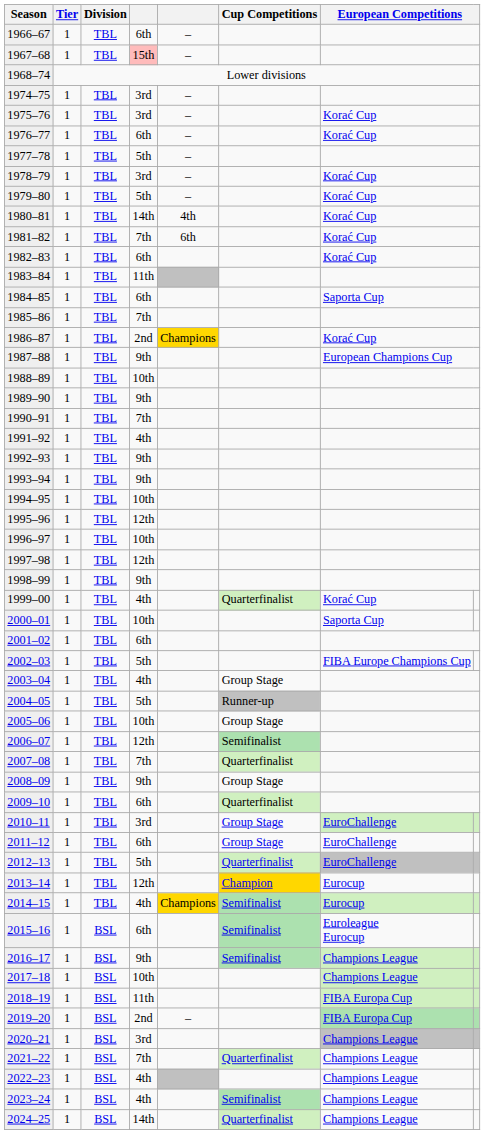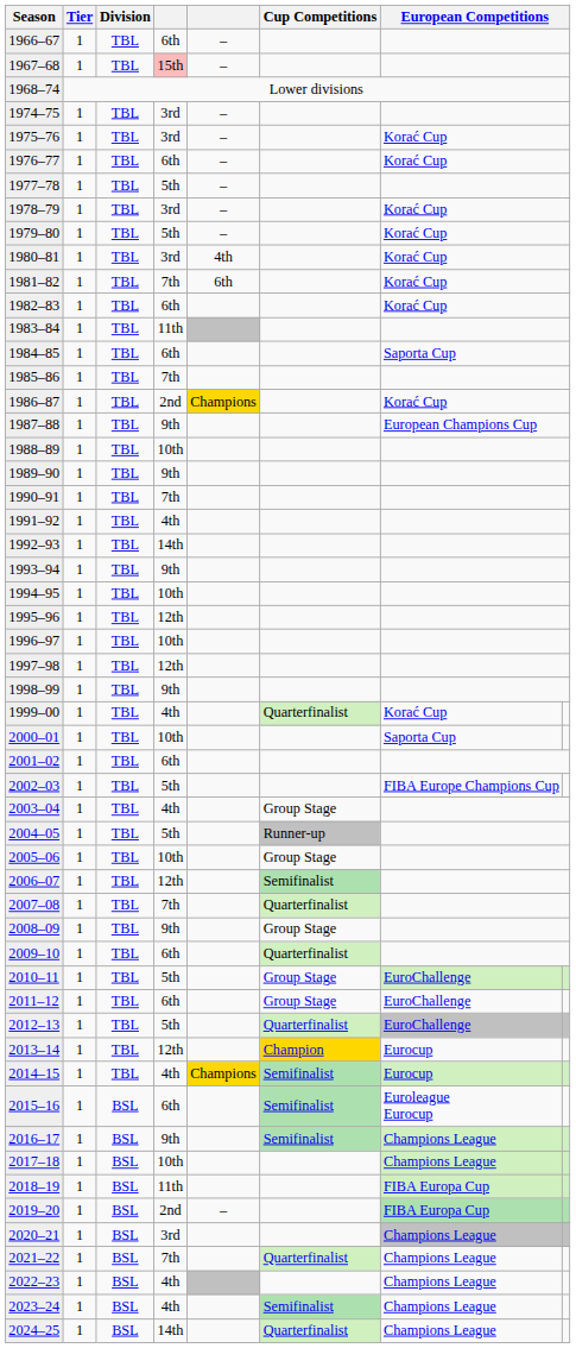 <table class="wikitable" style="font-size:85%">
 <tr>
 <th>Season</th>
 <th><a href='#'>Tier</a></th>
 <th>Division</th>
 <th></th>
 <th></th>
 <th>Cup Competitions</th>
 <th colspan=2><a href='#'>European Competitions</a></th>
 </tr>
 <tr>
 <td style="background:#efefef;">1966–67</td>
 <td align="center">1</td>
 <td align="center"><a href='#'>TBL</a></td>
 <td align="center">6th</td>
 <td align="center">–</td>
 <td></td>
 <td colspan=2></td>
 </tr>
 <tr>
 <td style="background:#efefef;">1967–68</td>
 <td align="center">1</td>
 <td align="center"><a href='#'>TBL</a></td>
 <td align="center" bgcolor=#FFBBBB>15th</td>
 <td align="center">–</td>
 <td></td>
 </tr>
 <tr>
 <td style="background:#efefef;">1968–74</td>
 <td colspan=7 align="center">Lower divisions</td>
 </tr>
 <tr>
 <td style="background:#efefef;">1974–75</td>
 <td align="center">1</td>
 <td align="center"><a href='#'>TBL</a></td>
 <td align="center">3rd</td>
 <td align="center">–</td>
 <td></td>
 <td colspan=2></td>
 </tr>
 <tr>
 <td style="background:#efefef;">1975–76</td>
 <td align="center">1</td>
 <td align="center"><a href='#'>TBL</a></td>
 <td align="center">3rd</td>
 <td align="center">–</td>
 <td></td>
 <td colspan=2><a href='#'>Korać Cup</a></td>
 </tr>
 <tr>
 <td style="background:#efefef;">1976–77</td>
 <td align="center">1</td>
 <td align="center"><a href='#'>TBL</a></td>
 <td align="center">6th</td>
 <td align="center">–</td>
 <td></td>
 <td colspan=2><a href='#'>Korać Cup</a></td>
 </tr>
 <tr>
 <td style="background:#efefef;">1977–78</td>
 <td align="center">1</td>
 <td align="center"><a href='#'>TBL</a></td>
 <td align="center">5th</td>
 <td align="center">–</td>
 <td></td>
 <td colspan=2></td>
 </tr>
 <tr>
 <td style="background:#efefef;">1978–79</td>
 <td align="center">1</td>
 <td align="center"><a href='#'>TBL</a></td>
 <td align="center">3rd</td>
 <td align="center">–</td>
 <td></td>
 <td colspan=2><a href='#'>Korać Cup</a></td>
 </tr>
 <tr>
 <td style="background:#efefef;">1979–80</td>
 <td align="center">1</td>
 <td align="center"><a href='#'>TBL</a></td>
 <td align="center">5th</td>
 <td align="center">–</td>
 <td></td>
 <td colspan=2><a href='#'>Korać Cup</a></td>
 </tr>
 <tr>
 <td style="background:#efefef;">1980–81</td>
 <td align="center">1</td>
 <td align="center"><a href='#'>TBL</a></td>
-<td align="center">14th</td>
+<td align="center">3rd</td>
 <td align="center">4th</td>
 <td></td>
 <td colspan=2><a href='#'>Korać Cup</a></td>
 </tr>
 <tr>
 <td style="background:#efefef;">1981–82</td>
 <td align="center">1</td>
 <td align="center"><a href='#'>TBL</a></td>
 <td align="center">7th</td>
 <td align="center">6th</td>
 <td></td>
 <td colspan=2><a href='#'>Korać Cup</a></td>
 </tr>
 <tr>
 <td style="background:#efefef;">1982–83</td>
 <td align="center">1</td>
 <td align="center"><a href='#'>TBL</a></td>
 <td align="center">6th</td>
 <td align="center"></td>
 <td></td>
 <td colspan=2><a href='#'>Korać Cup</a></td>
 </tr>
 <tr>
 <td style="background:#efefef;">1983–84</td>
 <td align="center">1</td>
 <td align="center"><a href='#'>TBL</a></td>
 <td align="center">11th</td>
 <td align="center" bgcolor=silver></td>
 <td></td>
 <td colspan=2></td>
 </tr>
 <tr>
 <td style="background:#efefef;">1984–85</td>
 <td align="center">1</td>
 <td align="center"><a href='#'>TBL</a></td>
 <td align="center">6th</td>
 <td align="center"></td>
 <td></td>
 <td colspan=2><a href='#'>Saporta Cup</a></td>
 </tr>
 <tr>
 <td style="background:#efefef;">1985–86</td>
 <td align="center">1</td>
 <td align="center"><a href='#'>TBL</a></td>
 <td align="center">7th</td>
 <td align="center"></td>
 <td></td>
 <td colspan=2></td>
 </tr>
 <tr>
 <td style="background:#efefef;">1986–87</td>
 <td align="center">1</td>
 <td align="center"><a href='#'>TBL</a></td>
 <td align="center">2nd</td>
 <td align="center" bgcolor=gold>Champions</td>
 <td></td>
 <td colspan=2><a href='#'>Korać Cup</a></td>
 </tr>
 <tr>
 <td style="background:#efefef;">1987–88</td>
 <td align="center">1</td>
 <td align="center"><a href='#'>TBL</a></td>
 <td align="center">9th</td>
 <td align="center"></td>
 <td></td>
 <td colspan=2><a href='#'>European Champions Cup</a></td>
 </tr>
 <tr>
 <td style="background:#efefef;">1988–89</td>
 <td align="center">1</td>
 <td align="center"><a href='#'>TBL</a></td>
 <td align="center">10th</td>
 <td align="center"></td>
 <td></td>
 <td colspan=2></td>
 </tr>
 <tr>
 <td style="background:#efefef;">1989–90</td>
 <td align="center">1</td>
 <td align="center"><a href='#'>TBL</a></td>
 <td align="center">9th</td>
 <td align="center"></td>
 <td></td>
 <td colspan=2></td>
 </tr>
 <tr>
 <td style="background:#efefef;">1990–91</td>
 <td align="center">1</td>
 <td align="center"><a href='#'>TBL</a></td>
 <td align="center">7th</td>
 <td align="center"></td>
 <td></td>
 <td colspan=2></td>
 </tr>
 <tr>
 <td style="background:#efefef;">1991–92</td>
 <td align="center">1</td>
 <td align="center"><a href='#'>TBL</a></td>
 <td align="center">4th</td>
 <td align="center"></td>
 <td></td>
 <td colspan=2></td>
 </tr>
 <tr>
 <td style="background:#efefef;">1992–93</td>
 <td align="center">1</td>
 <td align="center"><a href='#'>TBL</a></td>
-<td align="center">9th</td>
+<td align="center">14th</td>
 <td align="center"></td>
 <td></td>
 <td colspan=2></td>
 </tr>
 <tr>
 <td style="background:#efefef;">1993–94</td>
 <td align="center">1</td>
 <td align="center"><a href='#'>TBL</a></td>
 <td align="center">9th</td>
 <td align="center"></td>
 <td></td>
 <td colspan=2></td>
 </tr>
 <tr>
 <td style="background:#efefef;">1994–95</td>
 <td align="center">1</td>
 <td align="center"><a href='#'>TBL</a></td>
 <td align="center">10th</td>
 <td align="center"></td>
 <td></td>
 <td colspan=2></td>
 </tr>
 <tr>
 <td style="background:#efefef;">1995–96</td>
 <td align="center">1</td>
 <td align="center"><a href='#'>TBL</a></td>
 <td align="center">12th</td>
 <td align="center"></td>
 <td></td>
 <td colspan=2></td>
 </tr>
 <tr>
 <td style="background:#efefef;">1996–97</td>
 <td align="center">1</td>
 <td align="center"><a href='#'>TBL</a></td>
 <td align="center">10th</td>
 <td align="center"></td>
 <td></td>
 <td colspan=2></td>
 </tr>
 <tr>
 <td style="background:#efefef;">1997–98</td>
 <td align="center">1</td>
 <td align="center"><a href='#'>TBL</a></td>
 <td align="center">12th</td>
 <td align="center"></td>
 <td></td>
 <td colspan=2></td>
 </tr>
 <tr>
 <td style="background:#efefef;">1998–99</td>
 <td align="center">1</td>
 <td align="center"><a href='#'>TBL</a></td>
 <td align="center">9th</td>
 <td align="center"></td>
 <td></td>
 <td colspan=2></td>
 </tr>
 <tr>
 <td style="background:#efefef;">1999–00</td>
 <td align="center">1</td>
 <td align="center"><a href='#'>TBL</a></td>
 <td align="center">4th</td>
 <td align="center"></td>
 <td style="background:#D0F0C0">Quarterfinalist</td>
 <td><a href='#'>Korać Cup</a></td>
 <td align=center></td>
 </tr>
 <tr>
 <td style="background:#efefef;"><a href='#'>2000–01</a></td>
 <td align="center">1</td>
 <td align="center"><a href='#'>TBL</a></td>
 <td align="center">10th</td>
 <td align="center"></td>
 <td></td>
 <td><a href='#'>Saporta Cup</a></td>
 <td align=center></td>
 </tr>
 <tr>
 <td style="background:#efefef;"><a href='#'>2001–02</a></td>
 <td align="center">1</td>
 <td align="center"><a href='#'>TBL</a></td>
 <td align="center">6th</td>
 <td align="center"></td>
 <td></td>
 <td colspan=2></td>
 </tr>
 <tr>
 <td style="background:#efefef;"><a href='#'>2002–03</a></td>
 <td align="center">1</td>
 <td align="center"><a href='#'>TBL</a></td>
 <td align="center">5th</td>
 <td align="center"></td>
 <td></td>
 <td><a href='#'>FIBA Europe Champions Cup</a></td>
 <td align=center></td>
 </tr>
 <tr>
 <td style="background:#efefef;"><a href='#'>2003–04</a></td>
 <td align="center">1</td>
 <td align="center"><a href='#'>TBL</a></td>
 <td align="center">4th</td>
 <td align="center"></td>
 <td>Group Stage</td>
 <td colspan=2></td>
 </tr>
 <tr>
 <td style="background:#efefef;"><a href='#'>2004–05</a></td>
 <td align="center">1</td>
 <td align="center"><a href='#'>TBL</a></td>
 <td align="center">5th</td>
 <td align="center"></td>
 <td style="background:silver">Runner-up</td>
 <td colspan=2></td>
 </tr>
 <tr>
 <td style="background:#efefef;"><a href='#'>2005–06</a></td>
 <td align="center">1</td>
 <td align="center"><a href='#'>TBL</a></td>
 <td align="center">10th</td>
 <td align="center"></td>
 <td>Group Stage</td>
 <td colspan=2></td>
 </tr>
 <tr>
 <td style="background:#efefef;"><a href='#'>2006–07</a></td>
 <td align="center">1</td>
 <td align="center"><a href='#'>TBL</a></td>
 <td align="center">12th</td>
 <td align="center"></td>
 <td style="background:#ACE1AF">Semifinalist</td>
 <td colspan=2></td>
 </tr>
 <tr>
 <td style="background:#efefef;"><a href='#'>2007–08</a></td>
 <td align="center">1</td>
 <td align="center"><a href='#'>TBL</a></td>
 <td align="center">7th</td>
 <td align="center"></td>
 <td style="background:#D0F0C0">Quarterfinalist</td>
 <td colspan=2></td>
 </tr>
 <tr>
 <td style="background:#efefef;"><a href='#'>2008–09</a></td>
 <td align="center">1</td>
 <td align="center"><a href='#'>TBL</a></td>
 <td align="center">9th</td>
 <td align="center"></td>
 <td>Group Stage</td>
 <td colspan=2></td>
 </tr>
 <tr>
 <td style="background:#efefef;"><a href='#'>2009–10</a></td>
 <td align="center">1</td>
 <td align="center"><a href='#'>TBL</a></td>
 <td align="center">6th</td>
 <td align="center"></td>
 <td style="background:#D0F0C0">Quarterfinalist</td>
 <td colspan=2></td>
 </tr>
 <tr>
 <td style="background:#efefef;"><a href='#'>2010–11</a></td>
 <td align="center">1</td>
 <td align="center"><a href='#'>TBL</a></td>
-<td align="center">3rd</td>
+<td align="center">5th</td>
 <td align="center"></td>
 <td><a href='#'>Group Stage</a></td>
 <td style="background:#D0F0C0"><a href='#'>EuroChallenge</a></td>
 <td style="background:#D0F0C0" align=center></td>
 </tr>
 <tr>
 <td style="background:#efefef;"><a href='#'>2011–12</a></td>
 <td align="center">1</td>
 <td align="center"><a href='#'>TBL</a></td>
 <td align="center">6th</td>
 <td align="center"></td>
 <td><a href='#'>Group Stage</a></td>
 <td><a href='#'>EuroChallenge</a></td>
 <td></td>
 </tr>
 <tr>
 <td style="background:#efefef;"><a href='#'>2012–13</a></td>
 <td align="center">1</td>
 <td align="center"><a href='#'>TBL</a></td>
 <td align="center">5th</td>
 <td align="center"></td>
 <td style="background:#D0F0C0"><a href='#'>Quarterfinalist</a></td>
 <td style="background:silver"><a href='#'>EuroChallenge</a></td>
 <td bgcolor=silver align=center></td>
 </tr>
 <tr>
 <td style="background:#efefef;"><a href='#'>2013–14</a></td>
 <td align="center">1</td>
 <td align="center"><a href='#'>TBL</a></td>
 <td align="center">12th</td>
 <td align="center"></td>
 <td style="background:gold"><a href='#'>Champion</a></td>
 <td><a href='#'>Eurocup</a></td>
 <td></td>
 </tr>
 <tr>
 <td style="background:#efefef;"><a href='#'>2014–15</a></td>
 <td align="center">1</td>
 <td align="center"><a href='#'>TBL</a></td>
 <td align="center">4th</td>
 <td align="center" bgcolor=gold>Champions</td>
 <td style="background:#ACE1AF"><a href='#'>Semifinalist</a></td>
 <td style="background:#D0F0C0"><a href='#'>Eurocup</a></td>
 <td style="background:#D0F0C0" align=center></td>
 </tr>
 <tr>
 <td style="background:#efefef;"><a href='#'>2015–16</a></td>
 <td align="center">1</td>
 <td align="center"><a href='#'>BSL</a></td>
 <td align="center">6th</td>
 <td align="center"></td>
 <td style="background:#ACE1AF"><a href='#'>Semifinalist</a></td>
 <td><a href='#'>Euroleague</a> <br> <a href='#'>Eurocup</a></td>
 <td align=center> <br> </td>
 </tr>
 <tr>
 <td style="background:#efefef;"><a href='#'>2016–17</a></td>
 <td align="center">1</td>
 <td align="center"><a href='#'>BSL</a></td>
 <td align="center">9th</td>
 <td align="center"></td>
 <td style="background:#ACE1AF"><a href='#'>Semifinalist</a></td>
 <td style="background:#D0F0C0"><a href='#'>Champions League</a></td>
 <td style="background:#D0F0C0" align=center></td>
 </tr>
 <tr>
 <td style="background:#efefef;"><a href='#'>2017–18</a></td>
 <td align="center">1</td>
 <td align="center"><a href='#'>BSL</a></td>
 <td align="center">10th</td>
 <td align="center"></td>
 <td></td>
 <td style="background:#D0F0C0"><a href='#'>Champions League</a></td>
 <td style="background:#D0F0C0" align=center></td>
 </tr>
 <tr>
 <td style="background:#efefef;"><a href='#'>2018–19</a></td>
 <td align="center">1</td>
 <td align="center"><a href='#'>BSL</a></td>
 <td align="center">11th</td>
 <td align="center"></td>
 <td></td>
 <td style="background:#D0F0C0"><a href='#'>FIBA Europa Cup</a></td>
 <td style="background:#D0F0C0" align=center></td>
 </tr>
 <tr>
 <td style="background:#efefef;"><a href='#'>2019–20</a></td>
 <td align="center">1</td>
 <td align="center"><a href='#'>BSL</a></td>
 <td style="text-align:center;">2nd</td>
 <td align="center">–</td>
 <td></td>
 <td style="background:#ACE1AF"><a href='#'>FIBA Europa Cup</a></td>
 <td style="background:#ACE1AF" align=center></td>
 </tr>
 <tr>
 <td style="background:#efefef;"><a href='#'>2020–21</a></td>
 <td align="center">1</td>
 <td align="center"><a href='#'>BSL</a></td>
 <td align="center">3rd</td>
 <td align="center"></td>
 <td></td>
 <td style="background:silver"><a href='#'>Champions League</a></td>
 <td bgcolor=silver align=center></td>
 </tr>
 <tr>
 <td style="background:#efefef;"><a href='#'>2021–22</a></td>
 <td align="center">1</td>
 <td align="center"><a href='#'>BSL</a></td>
 <td align="center">7th</td>
 <td align="center"></td>
 <td style="background:#D0F0C0"><a href='#'>Quarterfinalist</a></td>
 <td><a href='#'>Champions League</a></td>
 <td align=center></td>
 </tr>
 <tr>
 <td style="background:#efefef;"><a href='#'>2022–23</a></td>
 <td align="center">1</td>
 <td align="center"><a href='#'>BSL</a></td>
 <td align="center">4th</td>
 <td align="center" bgcolor=silver></td>
 <td></td>
 <td><a href='#'>Champions League</a></td>
 <td align=center></td>
 </tr>
 <tr>
 <td style="background:#efefef;"><a href='#'>2023–24</a></td>
 <td align="center">1</td>
 <td align="center"><a href='#'>BSL</a></td>
 <td align="center">4th</td>
 <td align="center"></td>
 <td style="background:#ACE1AF"><a href='#'>Semifinalist</a></td>
 <td><a href='#'>Champions League</a></td>
 <td align=center></td>
 </tr>
 <tr>
 <td style="background:#efefef;"><a href='#'>2024–25</a></td>
 <td align="center">1</td>
 <td align="center"><a href='#'>BSL</a></td>
 <td align="center">14th</td>
 <td align="center"></td>
 <td style="background:#D0F0C0"><a href='#'>Quarterfinalist</a></td>
 <td><a href='#'>Champions League</a></td>
 <td align=center></td>
 </tr>
 </table>
